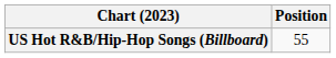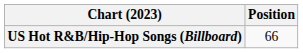 <table class="wikitable plainrowheaders" style="text-align:center">
 <tr>
 <th scope="col">Chart (2023)</th>
 <th scope="col">Position</th>
 </tr>
 <tr>
 <th scope="row">US Hot R&B/Hip-Hop Songs (<em>Billboard</em>)</th>
-<td>55</td>
+<td>66</td>
 </tr>
 </table>
